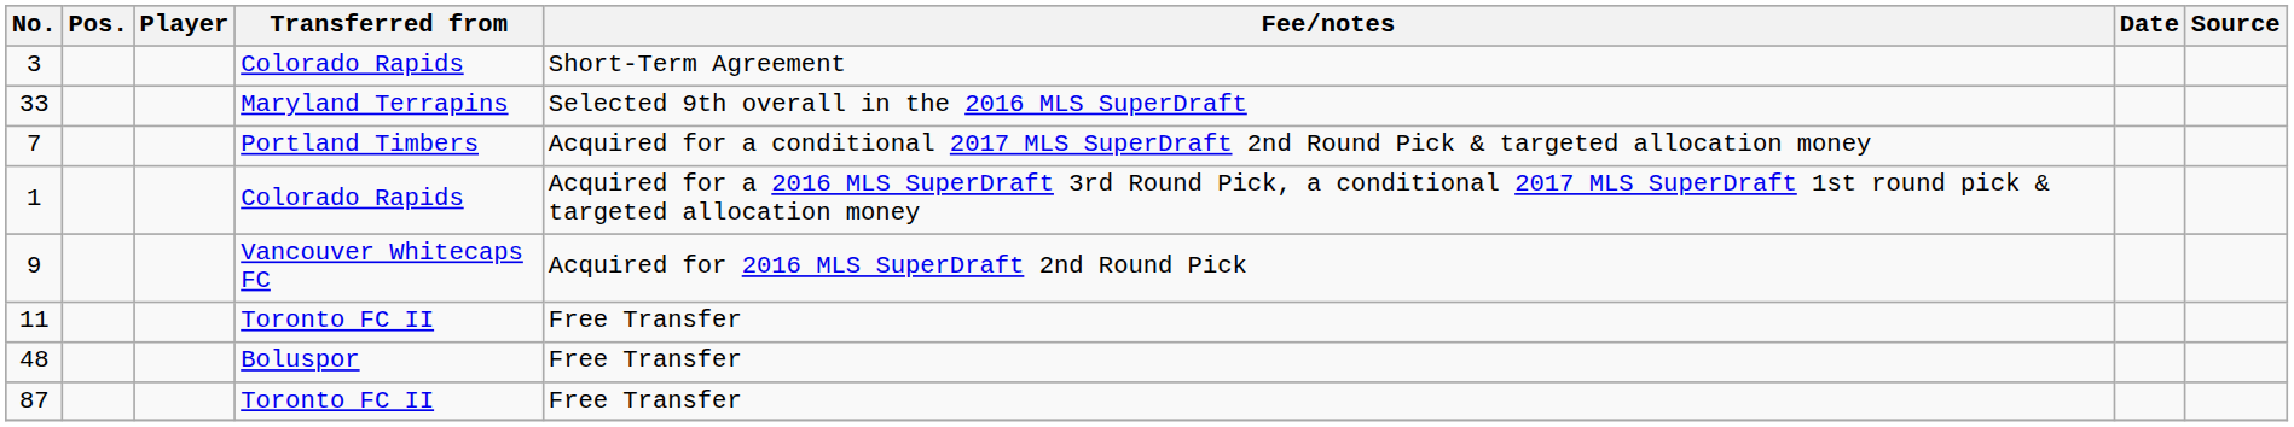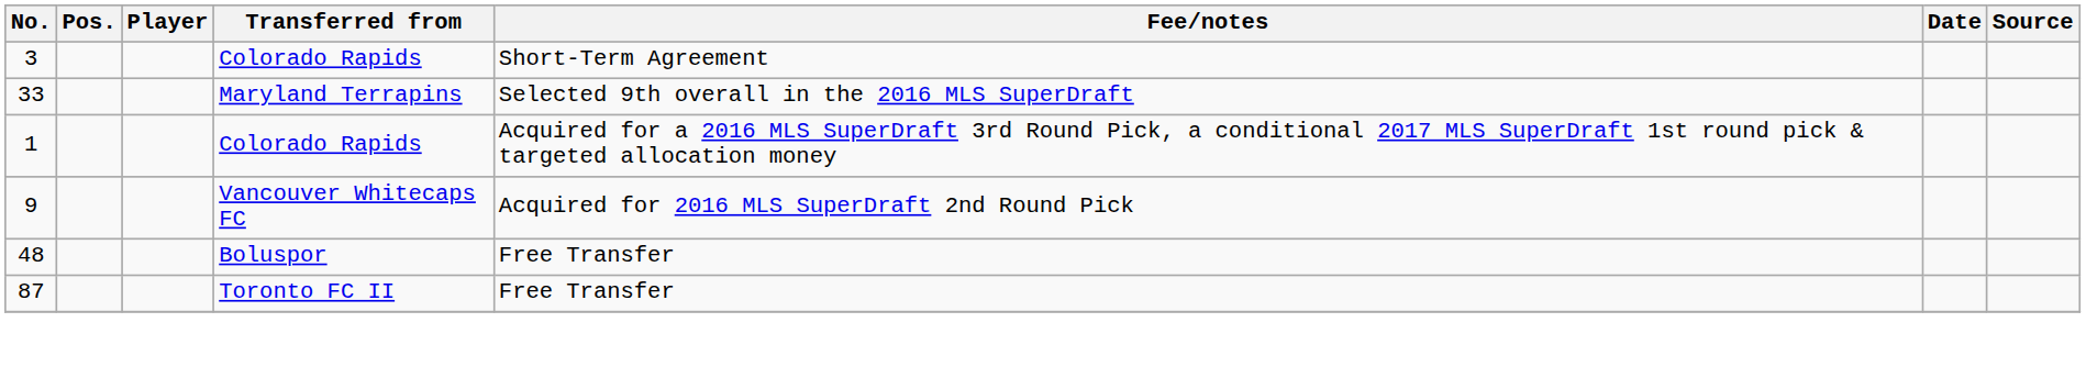 <table class="wikitable sortable" style="width:90%; text-align:center; font-size:95%; text-align:left;">
 <tr>
 <th><strong>No.</strong></th>
 <th><strong>Pos.</strong></th>
 <th><strong>Player</strong></th>
 <th><strong>Transferred from</strong></th>
 <th><strong>Fee/notes</strong></th>
 <th><strong>Date</strong></th>
 <th><strong>Source</strong></th>
 </tr>
 <tr>
 <td align=center>3</td>
 <td align=center></td>
 <td></td>
 <td> <a href='#'>Colorado Rapids</a></td>
 <td>Short-Term Agreement</td>
 <td></td>
 <td></td>
 </tr>
 <tr>
 <td align=center>33</td>
 <td align=center></td>
 <td></td>
 <td> <a href='#'>Maryland Terrapins</a></td>
 <td>Selected 9th overall in the <a href='#'>2016 MLS SuperDraft</a></td>
 <td></td>
 <td></td>
 </tr>
 <tr>
-<td align=center>7</td>
-<td align=center></td>
-<td></td>
-<td> <a href='#'>Portland Timbers</a></td>
-<td>Acquired for a conditional <a href='#'>2017 MLS SuperDraft</a> 2nd Round Pick & targeted allocation money</td>
-<td></td>
-<td></td>
-</tr>
-<tr>
 <td align=center>1</td>
 <td align=center></td>
 <td></td>
 <td> <a href='#'>Colorado Rapids</a></td>
 <td>Acquired for a <a href='#'>2016 MLS SuperDraft</a> 3rd Round Pick, a conditional <a href='#'>2017 MLS SuperDraft</a> 1st round pick & targeted allocation money</td>
 <td></td>
 <td></td>
 </tr>
 <tr>
 <td align=center>9</td>
 <td align=center></td>
 <td></td>
 <td> <a href='#'>Vancouver Whitecaps FC</a></td>
 <td>Acquired for <a href='#'>2016 MLS SuperDraft</a> 2nd Round Pick</td>
-<td></td>
-<td></td>
-</tr>
-<tr>
-<td align=center>11</td>
-<td align=center></td>
-<td></td>
-<td> <a href='#'>Toronto FC II</a></td>
-<td>Free Transfer</td>
 <td></td>
 <td></td>
 </tr>
 <tr>
 <td align=center>48</td>
 <td align=center></td>
 <td></td>
 <td> <a href='#'>Boluspor</a></td>
 <td>Free Transfer</td>
 <td></td>
 <td></td>
 </tr>
 <tr>
 <td align=center>87</td>
 <td align=center></td>
 <td></td>
 <td> <a href='#'>Toronto FC II</a></td>
 <td>Free  Transfer</td>
 <td></td>
 <td></td>
 </tr>
 <tr>
 </tr>
 </table>
